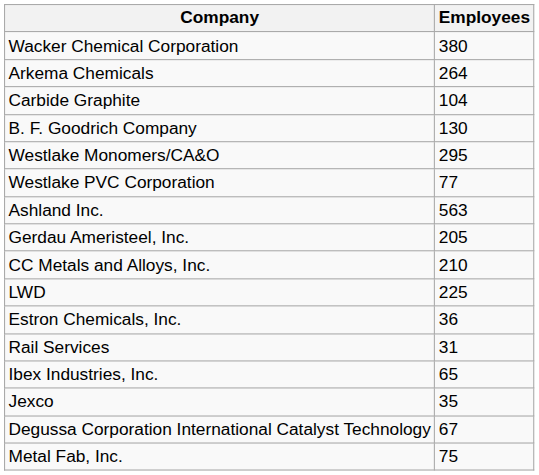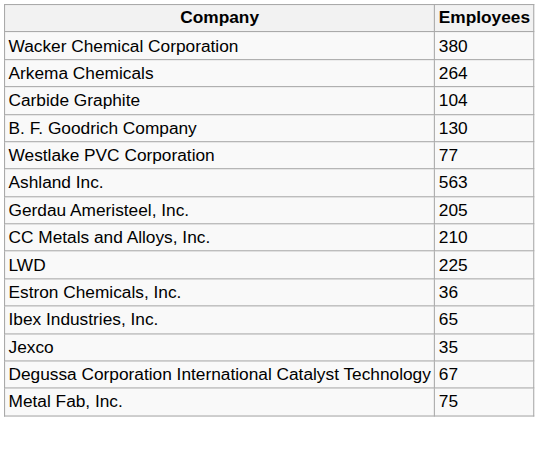 <table class="wikitable">
 <tr>
 <th>Company</th>
 <th>Employees</th>
 </tr>
 <tr>
 <td>Wacker Chemical Corporation</td>
 <td>380</td>
 </tr>
 <tr>
 <td>Arkema Chemicals</td>
 <td>264</td>
 </tr>
 <tr>
 <td>Carbide Graphite</td>
 <td>104</td>
 </tr>
 <tr>
 <td>B. F. Goodrich Company</td>
 <td>130</td>
-</tr>
-<tr>
-<td>Westlake Monomers/CA&O</td>
-<td>295</td>
 </tr>
 <tr>
 <td>Westlake PVC Corporation</td>
 <td>77</td>
 </tr>
 <tr>
 <td>Ashland Inc.</td>
 <td>563</td>
 </tr>
 <tr>
 <td>Gerdau Ameristeel, Inc.</td>
 <td>205</td>
 </tr>
 <tr>
 <td>CC Metals and Alloys, Inc.</td>
 <td>210</td>
 </tr>
 <tr>
 <td>LWD</td>
 <td>225</td>
 </tr>
 <tr>
 <td>Estron Chemicals, Inc.</td>
 <td>36</td>
 </tr>
 <tr>
-<td>Rail Services</td>
-<td>31</td>
-</tr>
-<tr>
 <td>Ibex Industries, Inc.</td>
 <td>65</td>
 </tr>
 <tr>
 <td>Jexco</td>
 <td>35</td>
 </tr>
 <tr>
 <td>Degussa Corporation International Catalyst Technology</td>
 <td>67</td>
 </tr>
 <tr>
 <td>Metal Fab, Inc.</td>
 <td>75</td>
 </tr>
 </table>
